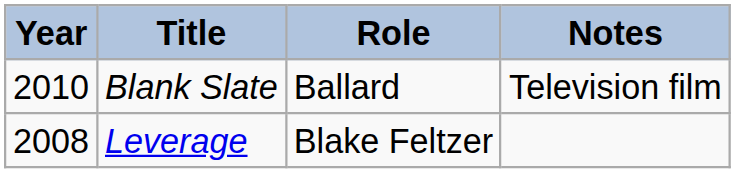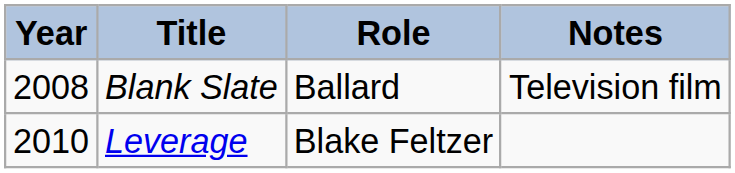 <table class="wikitable" style="font-size:95%;">
 <tr>
 <th style="background:#B0C4DE;">Year</th>
 <th style="background:#B0C4DE;">Title</th>
 <th style="background:#B0C4DE;">Role</th>
 <th style="background:#B0C4DE;">Notes</th>
 </tr>
 <tr>
-<td>2010</td>
+<td>2008</td>
 <td><em>Blank Slate</em></td>
 <td>Ballard</td>
 <td>Television film</td>
 </tr>
 <tr>
-<td>2008</td>
+<td>2010</td>
 <td><em><a href='#'>Leverage</a></em></td>
 <td>Blake Feltzer</td>
 <td></td>
 </tr>
 </table>
